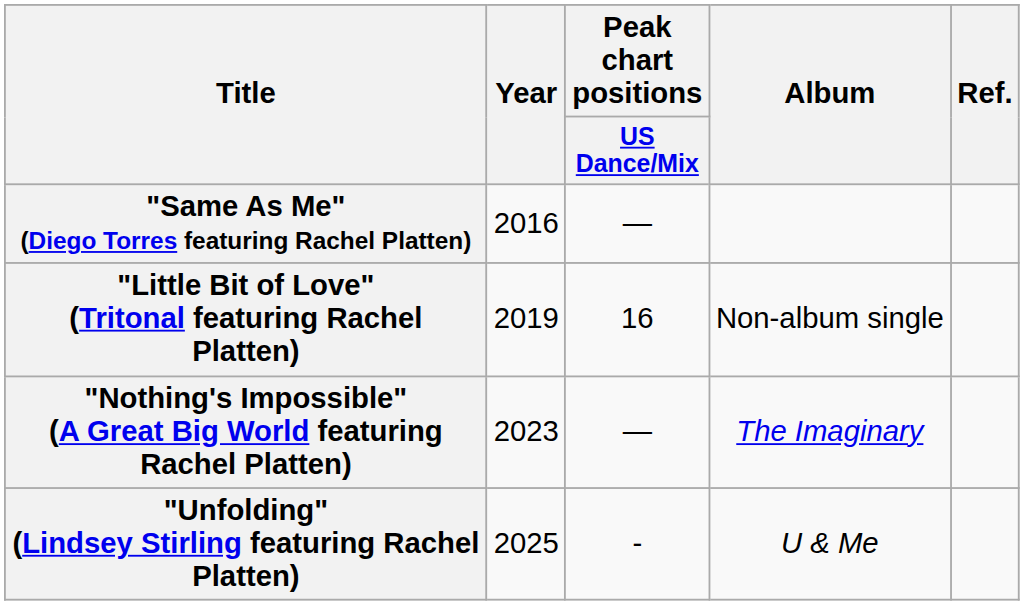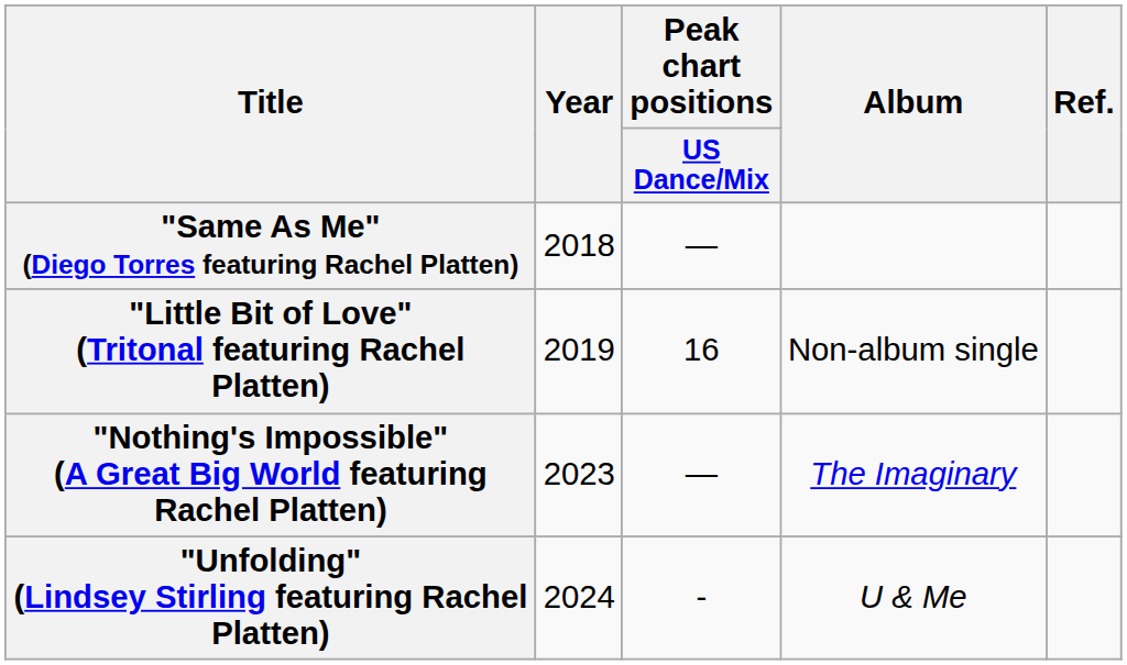 <table class="wikitable plainrowheaders" style="text-align:center;">
 <tr>
 <th scope="col" rowspan="2" style="width:16em;">Title</th>
 <th scope="col" rowspan="2" style="width:1em;">Year</th>
 <th scope="col" colspan="1">Peak chart positions</th>
 <th scope="col" rowspan="2">Album</th>
 <th rowspan="2">Ref.</th>
 </tr>
 <tr>
 <th scope="col" style="width:3em;font-size:85%;"><a href='#'>US<br>Dance/Mix</a><br></th>
 </tr>
 <tr>
 <th scope="row">"Same As Me"<br><small>(<a href='#'>Diego Torres</a> featuring Rachel Platten)</small></th>
-<td>2016</td>
+<td>2018</td>
 <td>—</td>
 <td></td>
 <td></td>
 </tr>
 <tr>
 <th scope="row">"Little Bit of Love"<br><span>(<a href='#'>Tritonal</a> featuring Rachel Platten)</span></th>
 <td>2019</td>
 <td>16</td>
 <td>Non-album single</td>
 <td></td>
 </tr>
 <tr>
 <th scope="row">"Nothing's Impossible"<br><span>(<a href='#'>A Great Big World</a> featuring Rachel Platten)</span></th>
 <td>2023</td>
 <td>—</td>
 <td><em><a href='#'>The Imaginary</a></em></td>
 <td></td>
 </tr>
 <tr>
 <th scope="row">"Unfolding"<br><span>(<a href='#'>Lindsey Stirling</a> featuring Rachel Platten)</span></th>
-<td>2025</td>
+<td>2024</td>
 <td>-</td>
 <td><em>U & Me</em></td>
 </tr>
 </table>
